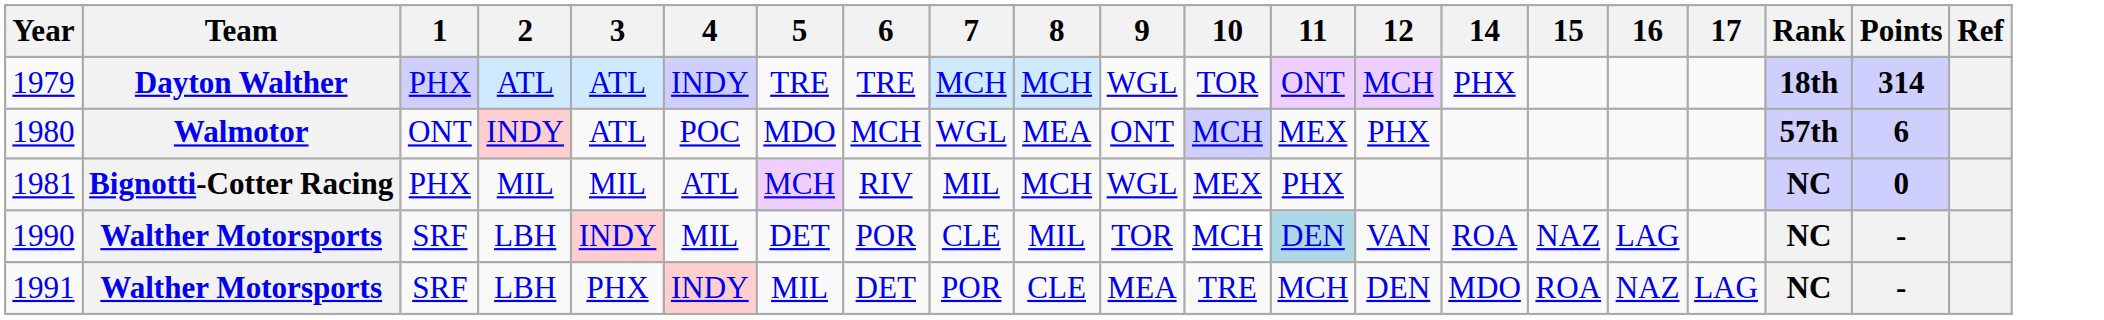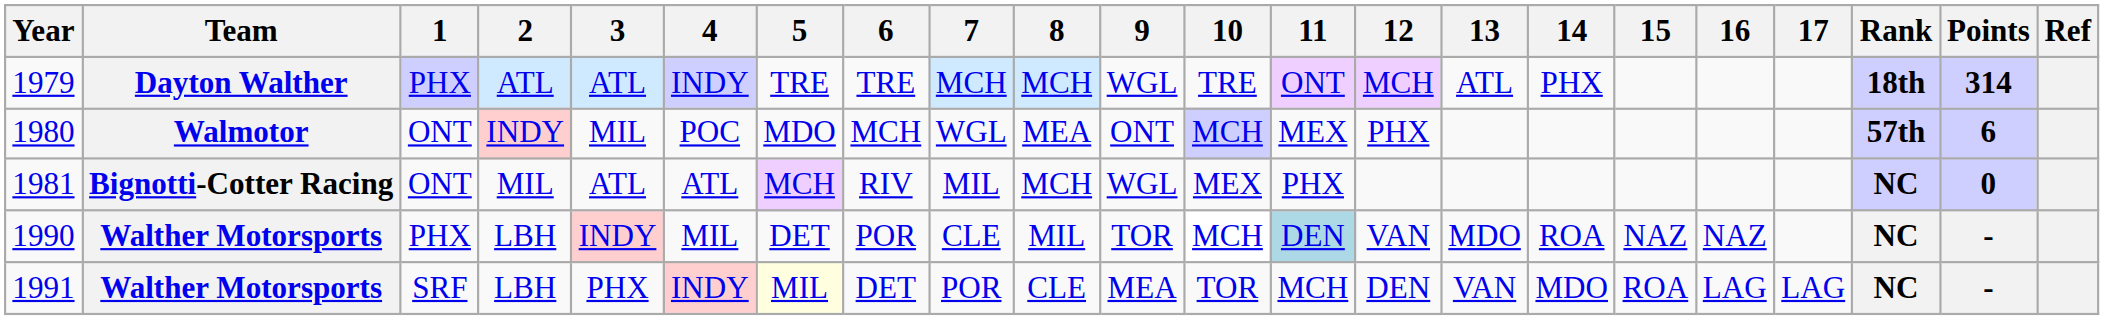 <table class="wikitable" style="text-align:center; font-size:90%">
 <tr>
 <th>Year</th>
 <th>Team</th>
 <th>1</th>
 <th>2</th>
 <th>3</th>
 <th>4</th>
 <th>5</th>
 <th>6</th>
 <th>7</th>
 <th>8</th>
 <th>9</th>
 <th>10</th>
 <th>11</th>
 <th>12</th>
+<th>13</th>
 <th>14</th>
 <th>15</th>
 <th>16</th>
 <th>17</th>
 <th>Rank</th>
 <th>Points</th>
 <th>Ref</th>
 </tr>
 <tr>
 <td><a href='#'>1979</a></td>
 <th><a href='#'>Dayton Walther</a></th>
 <td style="background:#CFCFFF;"><a href='#'>PHX</a><br></td>
 <td style="background:#CFEAFF;"><a href='#'>ATL</a><br></td>
 <td style="background:#CFEAFF;"><a href='#'>ATL</a><br></td>
 <td style="background:#CFCFFF;"><a href='#'>INDY</a><br></td>
 <td><a href='#'>TRE</a></td>
 <td><a href='#'>TRE</a></td>
 <td style="background:#CFEAFF;"><a href='#'>MCH</a><br></td>
 <td style="background:#CFEAFF;"><a href='#'>MCH</a><br></td>
 <td><a href='#'>WGL</a></td>
-<td><a href='#'>TOR</a></td>
+<td><a href='#'>TRE</a></td>
 <td style="background:#EFCFFF;"><a href='#'>ONT</a><br></td>
 <td style="background:#EFCFFF;"><a href='#'>MCH</a><br></td>
+<td><a href='#'>ATL</a></td>
 <td><a href='#'>PHX</a></td>
 <td></td>
 <td></td>
 <td></td>
 <td style="background:#CFCFFF;"><strong>18th</strong></td>
 <td style="background:#CFCFFF;"><strong>314</strong></td>
 <th></th>
 </tr>
 <tr>
 <td><a href='#'>1980</a></td>
 <th><a href='#'>Walmotor</a></th>
 <td><a href='#'>ONT</a></td>
 <td style="background:#FFCFCF;"><a href='#'>INDY</a><br></td>
-<td><a href='#'>ATL</a></td>
+<td><a href='#'>MIL</a></td>
 <td><a href='#'>POC</a></td>
 <td><a href='#'>MDO</a></td>
 <td><a href='#'>MCH</a></td>
 <td><a href='#'>WGL</a></td>
 <td><a href='#'>MEA</a></td>
 <td><a href='#'>ONT</a></td>
 <td style="background:#CFCFFF;"><a href='#'>MCH</a><br></td>
 <td><a href='#'>MEX</a></td>
 <td><a href='#'>PHX</a></td>
 <td></td>
 <td></td>
 <td></td>
 <td></td>
+<td></td>
 <td style="background:#CFCFFF;"><strong>57th</strong></td>
 <td style="background:#CFCFFF;"><strong>6</strong></td>
 <th></th>
 </tr>
 <tr>
 <td><a href='#'>1981</a></td>
 <th><a href='#'>Bignotti</a>-Cotter Racing</th>
-<td><a href='#'>PHX</a></td>
+<td><a href='#'>ONT</a></td>
 <td><a href='#'>MIL</a></td>
-<td><a href='#'>MIL</a></td>
+<td><a href='#'>ATL</a></td>
 <td><a href='#'>ATL</a></td>
 <td style="background:#EFCFFF;"><a href='#'>MCH</a><br></td>
 <td><a href='#'>RIV</a></td>
 <td><a href='#'>MIL</a></td>
 <td><a href='#'>MCH</a></td>
 <td><a href='#'>WGL</a></td>
 <td><a href='#'>MEX</a></td>
 <td><a href='#'>PHX</a></td>
 <td></td>
 <td></td>
 <td></td>
 <td></td>
 <td></td>
+<td></td>
 <td style="background:#CFCFFF;"><strong>NC</strong></td>
 <td style="background:#CFCFFF;"><strong>0</strong></td>
 <th></th>
 </tr>
 <tr>
 <td><a href='#'>1990</a></td>
 <th><a href='#'>Walther Motorsports</a></th>
-<td><a href='#'>SRF</a></td>
+<td><a href='#'>PHX</a></td>
 <td><a href='#'>LBH</a></td>
 <td style="background:#FFCFCF;"><a href='#'>INDY</a><br></td>
 <td><a href='#'>MIL</a></td>
 <td><a href='#'>DET</a></td>
 <td><a href='#'>POR</a></td>
 <td><a href='#'>CLE</a></td>
 <td><a href='#'>MIL</a></td>
 <td><a href='#'>TOR</a></td>
 <td style="background:#FFFFFF;"><a href='#'>MCH</a><br></td>
 <td style="background: lightblue;"><a href='#'>DEN</a></td>
 <td><a href='#'>VAN</a></td>
+<td><a href='#'>MDO</a></td>
 <td><a href='#'>ROA</a></td>
 <td><a href='#'>NAZ</a></td>
-<td><a href='#'>LAG</a></td>
+<td><a href='#'>NAZ</a></td>
 <td></td>
 <th>NC</th>
 <th>-</th>
 <th></th>
 </tr>
 <tr>
 <td><a href='#'>1991</a></td>
 <th><a href='#'>Walther Motorsports</a></th>
 <td><a href='#'>SRF</a></td>
 <td><a href='#'>LBH</a></td>
 <td><a href='#'>PHX</a></td>
 <td style="background:#FFCFCF;"><a href='#'>INDY</a><br></td>
-<td><a href='#'>MIL</a></td>
+<td style="background: lightyellow;"><a href='#'>MIL</a></td>
 <td><a href='#'>DET</a></td>
 <td><a href='#'>POR</a></td>
 <td><a href='#'>CLE</a></td>
 <td><a href='#'>MEA</a></td>
-<td><a href='#'>TRE</a></td>
+<td><a href='#'>TOR</a></td>
 <td><a href='#'>MCH</a></td>
 <td><a href='#'>DEN</a></td>
+<td><a href='#'>VAN</a></td>
 <td><a href='#'>MDO</a></td>
 <td><a href='#'>ROA</a></td>
-<td><a href='#'>NAZ</a></td>
+<td><a href='#'>LAG</a></td>
 <td><a href='#'>LAG</a></td>
 <th>NC</th>
 <th>-</th>
 <th></th>
 </tr>
 </table>
